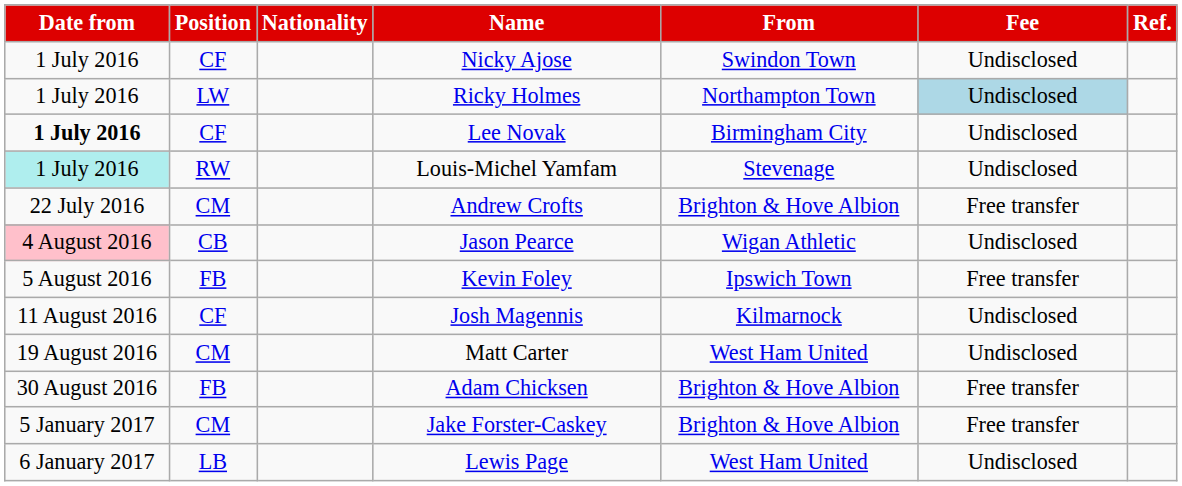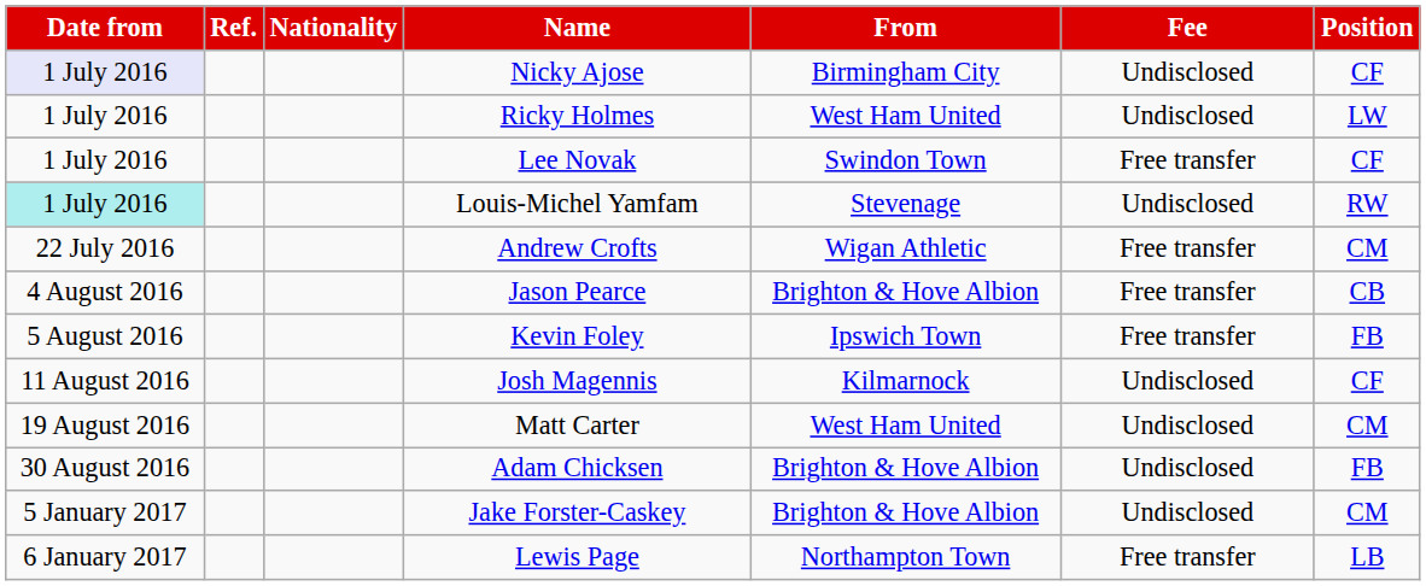 <table class="wikitable"  style="text-align:center; font-size:90%; ">
 <tr>
 <th style="background:#DD0000; color:white; width:100px;">Date from</th>
-<th style="background:#DD0000; color:white; width:50px;">Position</th>
+<th style="background:#DD0000; color:white; width:25px;">Ref.</th>
 <th style="background:#DD0000; color:white; width:50px;">Nationality</th>
 <th style="background:#DD0000; color:white; width:180px;">Name</th>
 <th style="background:#DD0000; color:white; width:160px;">From</th>
 <th style="background:#DD0000; color:white; width:130px;">Fee</th>
-<th style="background:#DD0000; color:white; width:25px;">Ref.</th>
+<th style="background:#DD0000; color:white; width:50px;">Position</th>
+</tr>
+<tr>
+<td style="background: lavender;">1 July 2016</td>
+<td></td>
+<td></td>
+<td><a href='#'>Nicky Ajose</a></td>
+<td><a href='#'>Birmingham City</a></td>
+<td>Undisclosed</td>
+<td><a href='#'>CF</a></td>
 </tr>
 <tr>
 <td>1 July 2016</td>
-<td><a href='#'>CF</a></td>
 <td></td>
-<td><a href='#'>Nicky Ajose</a></td>
-<td><a href='#'>Swindon Town</a></td>
+<td></td>
+<td><a href='#'>Ricky Holmes</a></td>
+<td><a href='#'>West Ham United</a></td>
 <td>Undisclosed</td>
-<td></td>
+<td><a href='#'>LW</a></td>
 </tr>
 <tr>
 <td>1 July 2016</td>
-<td><a href='#'>LW</a></td>
 <td></td>
-<td><a href='#'>Ricky Holmes</a></td>
-<td><a href='#'>Northampton Town</a></td>
-<td style="background: lightblue;">Undisclosed</td>
-<td></td>
-</tr>
-<tr>
-<td><strong>1 July 2016</strong></td>
-<td><a href='#'>CF</a></td>
 <td></td>
 <td><a href='#'>Lee Novak</a></td>
-<td><a href='#'>Birmingham City</a></td>
-<td>Undisclosed</td>
-<td></td>
+<td><a href='#'>Swindon Town</a></td>
+<td>Free transfer</td>
+<td><a href='#'>CF</a></td>
 </tr>
 <tr>
 <td style="background: paleturquoise;">1 July 2016</td>
-<td><a href='#'>RW</a></td>
+<td></td>
 <td></td>
 <td>Louis-Michel Yamfam</td>
 <td><a href='#'>Stevenage</a></td>
 <td>Undisclosed</td>
-<td></td>
+<td><a href='#'>RW</a></td>
 </tr>
 <tr>
 <td>22 July 2016</td>
-<td><a href='#'>CM</a></td>
+<td></td>
 <td></td>
 <td><a href='#'>Andrew Crofts</a></td>
+<td><a href='#'>Wigan Athletic</a></td>
+<td>Free transfer</td>
+<td><a href='#'>CM</a></td>
+</tr>
+<tr>
+<td>4 August 2016</td>
+<td></td>
+<td></td>
+<td><a href='#'>Jason Pearce</a></td>
 <td><a href='#'>Brighton & Hove Albion</a></td>
 <td>Free transfer</td>
-<td></td>
-</tr>
-<tr>
-<td style="background: pink;">4 August 2016</td>
 <td><a href='#'>CB</a></td>
-<td></td>
-<td><a href='#'>Jason Pearce</a></td>
-<td><a href='#'>Wigan Athletic</a></td>
-<td>Undisclosed</td>
-<td></td>
 </tr>
 <tr>
 <td>5 August 2016</td>
-<td><a href='#'>FB</a></td>
+<td></td>
 <td></td>
 <td><a href='#'>Kevin Foley</a></td>
 <td><a href='#'>Ipswich Town</a></td>
 <td>Free transfer</td>
-<td></td>
+<td><a href='#'>FB</a></td>
 </tr>
 <tr>
 <td>11 August 2016</td>
-<td><a href='#'>CF</a></td>
+<td></td>
 <td></td>
 <td><a href='#'>Josh Magennis</a></td>
 <td><a href='#'>Kilmarnock</a></td>
 <td>Undisclosed</td>
-<td></td>
+<td><a href='#'>CF</a></td>
 </tr>
 <tr>
 <td>19 August 2016</td>
-<td><a href='#'>CM</a></td>
+<td></td>
 <td></td>
 <td>Matt Carter</td>
 <td><a href='#'>West Ham United</a></td>
 <td>Undisclosed</td>
-<td></td>
+<td><a href='#'>CM</a></td>
 </tr>
 <tr>
 <td>30 August 2016</td>
-<td><a href='#'>FB</a></td>
+<td></td>
 <td></td>
 <td><a href='#'>Adam Chicksen</a></td>
 <td><a href='#'>Brighton & Hove Albion</a></td>
-<td>Free transfer</td>
-<td></td>
+<td>Undisclosed</td>
+<td><a href='#'>FB</a></td>
 </tr>
 <tr>
 <td>5 January 2017</td>
-<td><a href='#'>CM</a></td>
+<td></td>
 <td></td>
 <td><a href='#'>Jake Forster-Caskey</a></td>
 <td><a href='#'>Brighton & Hove Albion</a></td>
-<td>Free transfer</td>
-<td></td>
+<td>Undisclosed</td>
+<td><a href='#'>CM</a></td>
 </tr>
 <tr>
 <td>6 January 2017</td>
-<td><a href='#'>LB</a></td>
+<td></td>
 <td></td>
 <td><a href='#'>Lewis Page</a></td>
-<td><a href='#'>West Ham United</a></td>
-<td>Undisclosed</td>
-<td></td>
+<td><a href='#'>Northampton Town</a></td>
+<td>Free transfer</td>
+<td><a href='#'>LB</a></td>
 </tr>
 </table>
